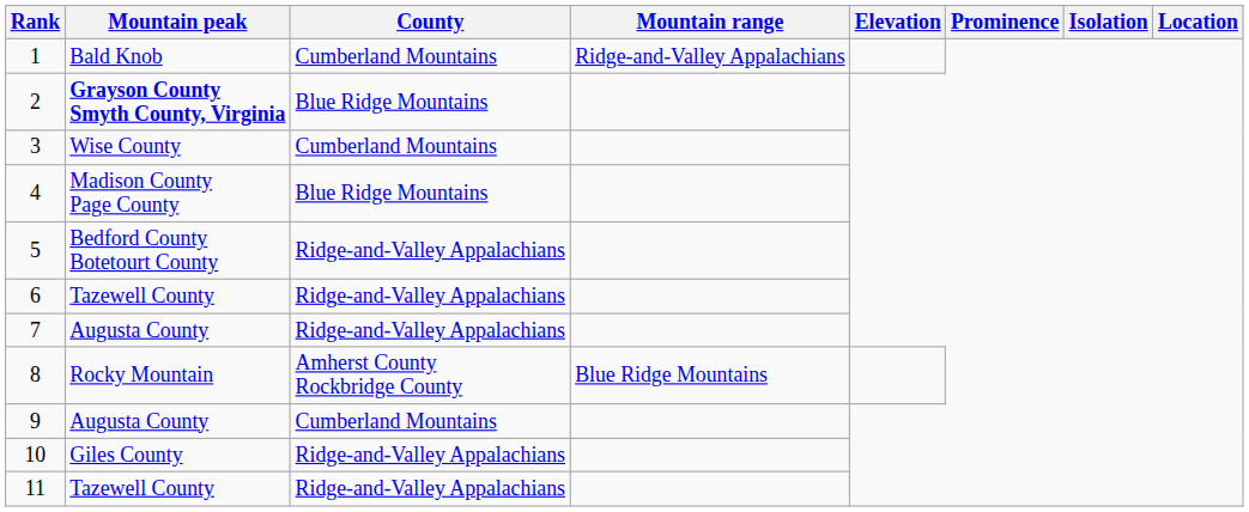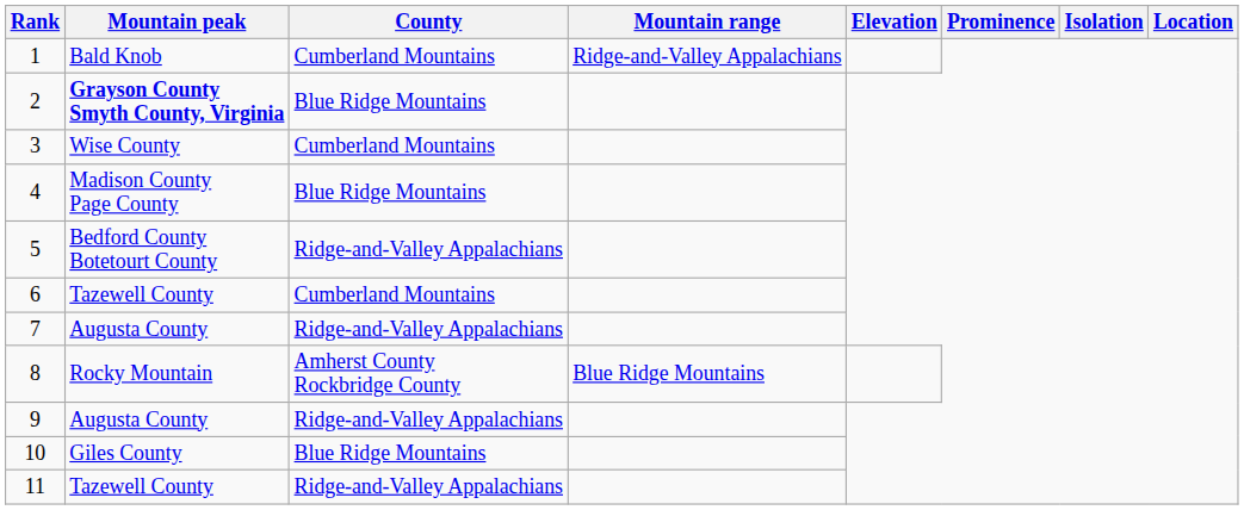 <table class="wikitable sortable">
 <tr>
 <th><a href='#'>Rank</a></th>
 <th><a href='#'>Mountain peak</a></th>
 <th><a href='#'>County</a></th>
 <th><a href='#'>Mountain range</a></th>
 <th><a href='#'>Elevation</a></th>
 <th><a href='#'>Prominence</a></th>
 <th><a href='#'>Isolation</a></th>
 <th><a href='#'>Location</a></th>
 </tr>
 <tr>
 <td align=center>1</td>
 <td><a href='#'>Bald Knob</a></td>
 <td><a href='#'>Cumberland Mountains</a><br></td>
 <td><a href='#'>Ridge-and-Valley Appalachians</a><br></td>
 <td></td>
 </tr>
 <tr>
 <td align=center>2<br></td>
 <td><strong><a href='#'>Grayson County</a><br><a href='#'>Smyth County, Virginia</a></strong></td>
 <td><a href='#'>Blue Ridge Mountains</a><br></td>
 <td></td>
 </tr>
 <tr>
 <td align=center>3<br></td>
 <td><a href='#'>Wise County</a></td>
 <td><a href='#'>Cumberland Mountains</a><br></td>
 <td></td>
 </tr>
 <tr>
 <td align=center>4<br></td>
 <td><a href='#'>Madison County</a><br><a href='#'>Page County</a></td>
 <td><a href='#'>Blue Ridge Mountains</a><br></td>
 <td></td>
 </tr>
 <tr>
 <td align=center>5<br></td>
 <td><a href='#'>Bedford County</a><br><a href='#'>Botetourt County</a></td>
 <td><a href='#'>Ridge-and-Valley Appalachians</a><br></td>
 <td></td>
 </tr>
 <tr>
 <td align=center>6<br></td>
 <td><a href='#'>Tazewell County</a></td>
-<td><a href='#'>Ridge-and-Valley Appalachians</a><br></td>
+<td><a href='#'>Cumberland Mountains</a><br></td>
 <td></td>
 </tr>
 <tr>
 <td align=center>7<br></td>
 <td><a href='#'>Augusta County</a></td>
 <td><a href='#'>Ridge-and-Valley Appalachians</a><br></td>
 <td></td>
 </tr>
 <tr>
 <td align=center>8</td>
 <td><a href='#'>Rocky Mountain</a></td>
 <td><a href='#'>Amherst County</a><br><a href='#'>Rockbridge County</a></td>
 <td><a href='#'>Blue Ridge Mountains</a><br></td>
 <td></td>
 </tr>
 <tr>
 <td align=center>9<br></td>
 <td><a href='#'>Augusta County</a><br></td>
-<td><a href='#'>Cumberland Mountains</a><br></td>
+<td><a href='#'>Ridge-and-Valley Appalachians</a><br></td>
 <td></td>
 </tr>
 <tr>
 <td align=center>10<br></td>
 <td><a href='#'>Giles County</a></td>
-<td><a href='#'>Ridge-and-Valley Appalachians</a><br></td>
+<td><a href='#'>Blue Ridge Mountains</a><br></td>
 <td></td>
 </tr>
 <tr>
 <td align=center>11<br></td>
 <td><a href='#'>Tazewell County</a></td>
 <td><a href='#'>Ridge-and-Valley Appalachians</a><br></td>
 <td></td>
 </tr>
 </table>
